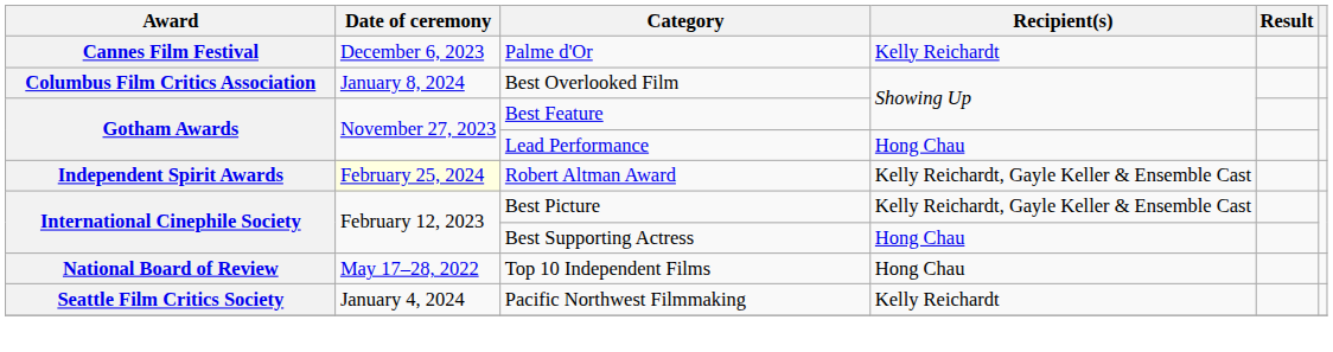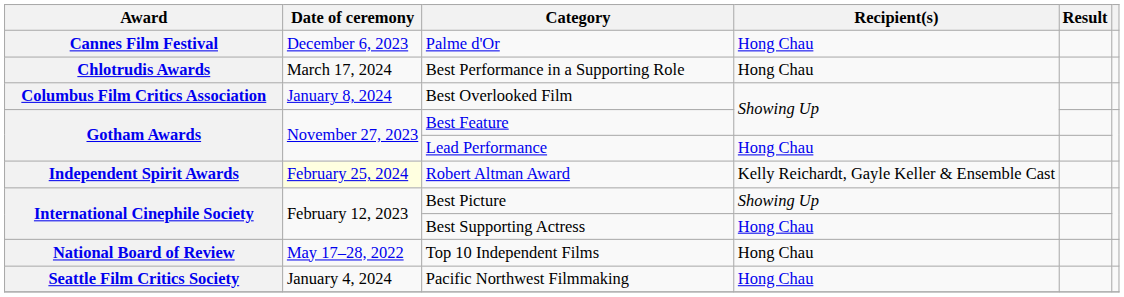 <table class="wikitable plainrowheaders sortable">
 <tr>
 <th scope="col" Width=25%>Award</th>
 <th scope="col">Date of ceremony</th>
 <th scope="col" Width=28%>Category</th>
 <th scope="col">Recipient(s)</th>
 <th scope="col">Result</th>
 <th scope="col" class="unsortable"></th>
 </tr>
 <tr>
 <th scope="row"><a href='#'>Cannes Film Festival</a></th>
 <td><a href='#'>December 6, 2023</a></td>
 <td><a href='#'>Palme d'Or</a></td>
-<td><a href='#'>Kelly Reichardt</a></td>
+<td><a href='#'>Hong Chau</a></td>
 <td></td>
 <td style="text-align:center;"></td>
+</tr>
+<tr>
+<th scope="row"><a href='#'>Chlotrudis Awards</a></th>
+<td>March 17, 2024</td>
+<td>Best Performance in a Supporting Role</td>
+<td>Hong Chau</td>
+<td></td>
+<td align="center"></td>
 </tr>
 <tr>
 <th scope="row"><a href='#'>Columbus Film Critics Association</a></th>
 <td><a href='#'>January 8, 2024</a></td>
 <td>Best Overlooked Film</td>
 <td rowspan="2"><em>Showing Up</em></td>
 <td></td>
 <td style="text-align:center;"></td>
 </tr>
 <tr>
 <th scope="row" rowspan="2"><a href='#'>Gotham Awards</a></th>
 <td rowspan="2"><a href='#'>November 27, 2023</a></td>
 <td><a href='#'>Best Feature</a></td>
 <td></td>
 <td style="text-align:center;" rowspan="2"></td>
 </tr>
 <tr>
 <td><a href='#'>Lead Performance</a></td>
 <td><a href='#'>Hong Chau</a></td>
 <td></td>
 </tr>
 <tr>
 <th scope="row"><a href='#'>Independent Spirit Awards</a></th>
 <td style="background: lightyellow;"><a href='#'>February 25, 2024</a></td>
 <td><a href='#'>Robert Altman Award</a></td>
 <td>Kelly Reichardt, Gayle Keller & Ensemble Cast</td>
 <td></td>
 <td style="text-align:center;"></td>
 </tr>
 <tr>
 <th scope="row" rowspan="2"><a href='#'>International Cinephile Society</a></th>
 <td rowspan="2">February 12, 2023</td>
 <td>Best Picture</td>
-<td>Kelly Reichardt, Gayle Keller & Ensemble Cast</td>
+<td><em>Showing Up</em></td>
 <td></td>
 <td style="text-align:center;" rowspan="2"></td>
 </tr>
 <tr>
 <td>Best Supporting Actress</td>
 <td><a href='#'>Hong Chau</a></td>
 <td></td>
 </tr>
 <tr>
 <th scope="row"><a href='#'>National Board of Review</a></th>
 <td><a href='#'>May 17–28, 2022</a></td>
 <td>Top 10 Independent Films</td>
 <td>Hong Chau</td>
 <td></td>
 <td align="center"></td>
 </tr>
 <tr>
 <th scope="row"><a href='#'>Seattle Film Critics Society</a></th>
 <td>January 4, 2024</td>
 <td>Pacific Northwest Filmmaking</td>
-<td>Kelly Reichardt</td>
+<td><a href='#'>Hong Chau</a></td>
 <td></td>
 <td align="center"></td>
 </tr>
 <tr>
 </tr>
 </table>
